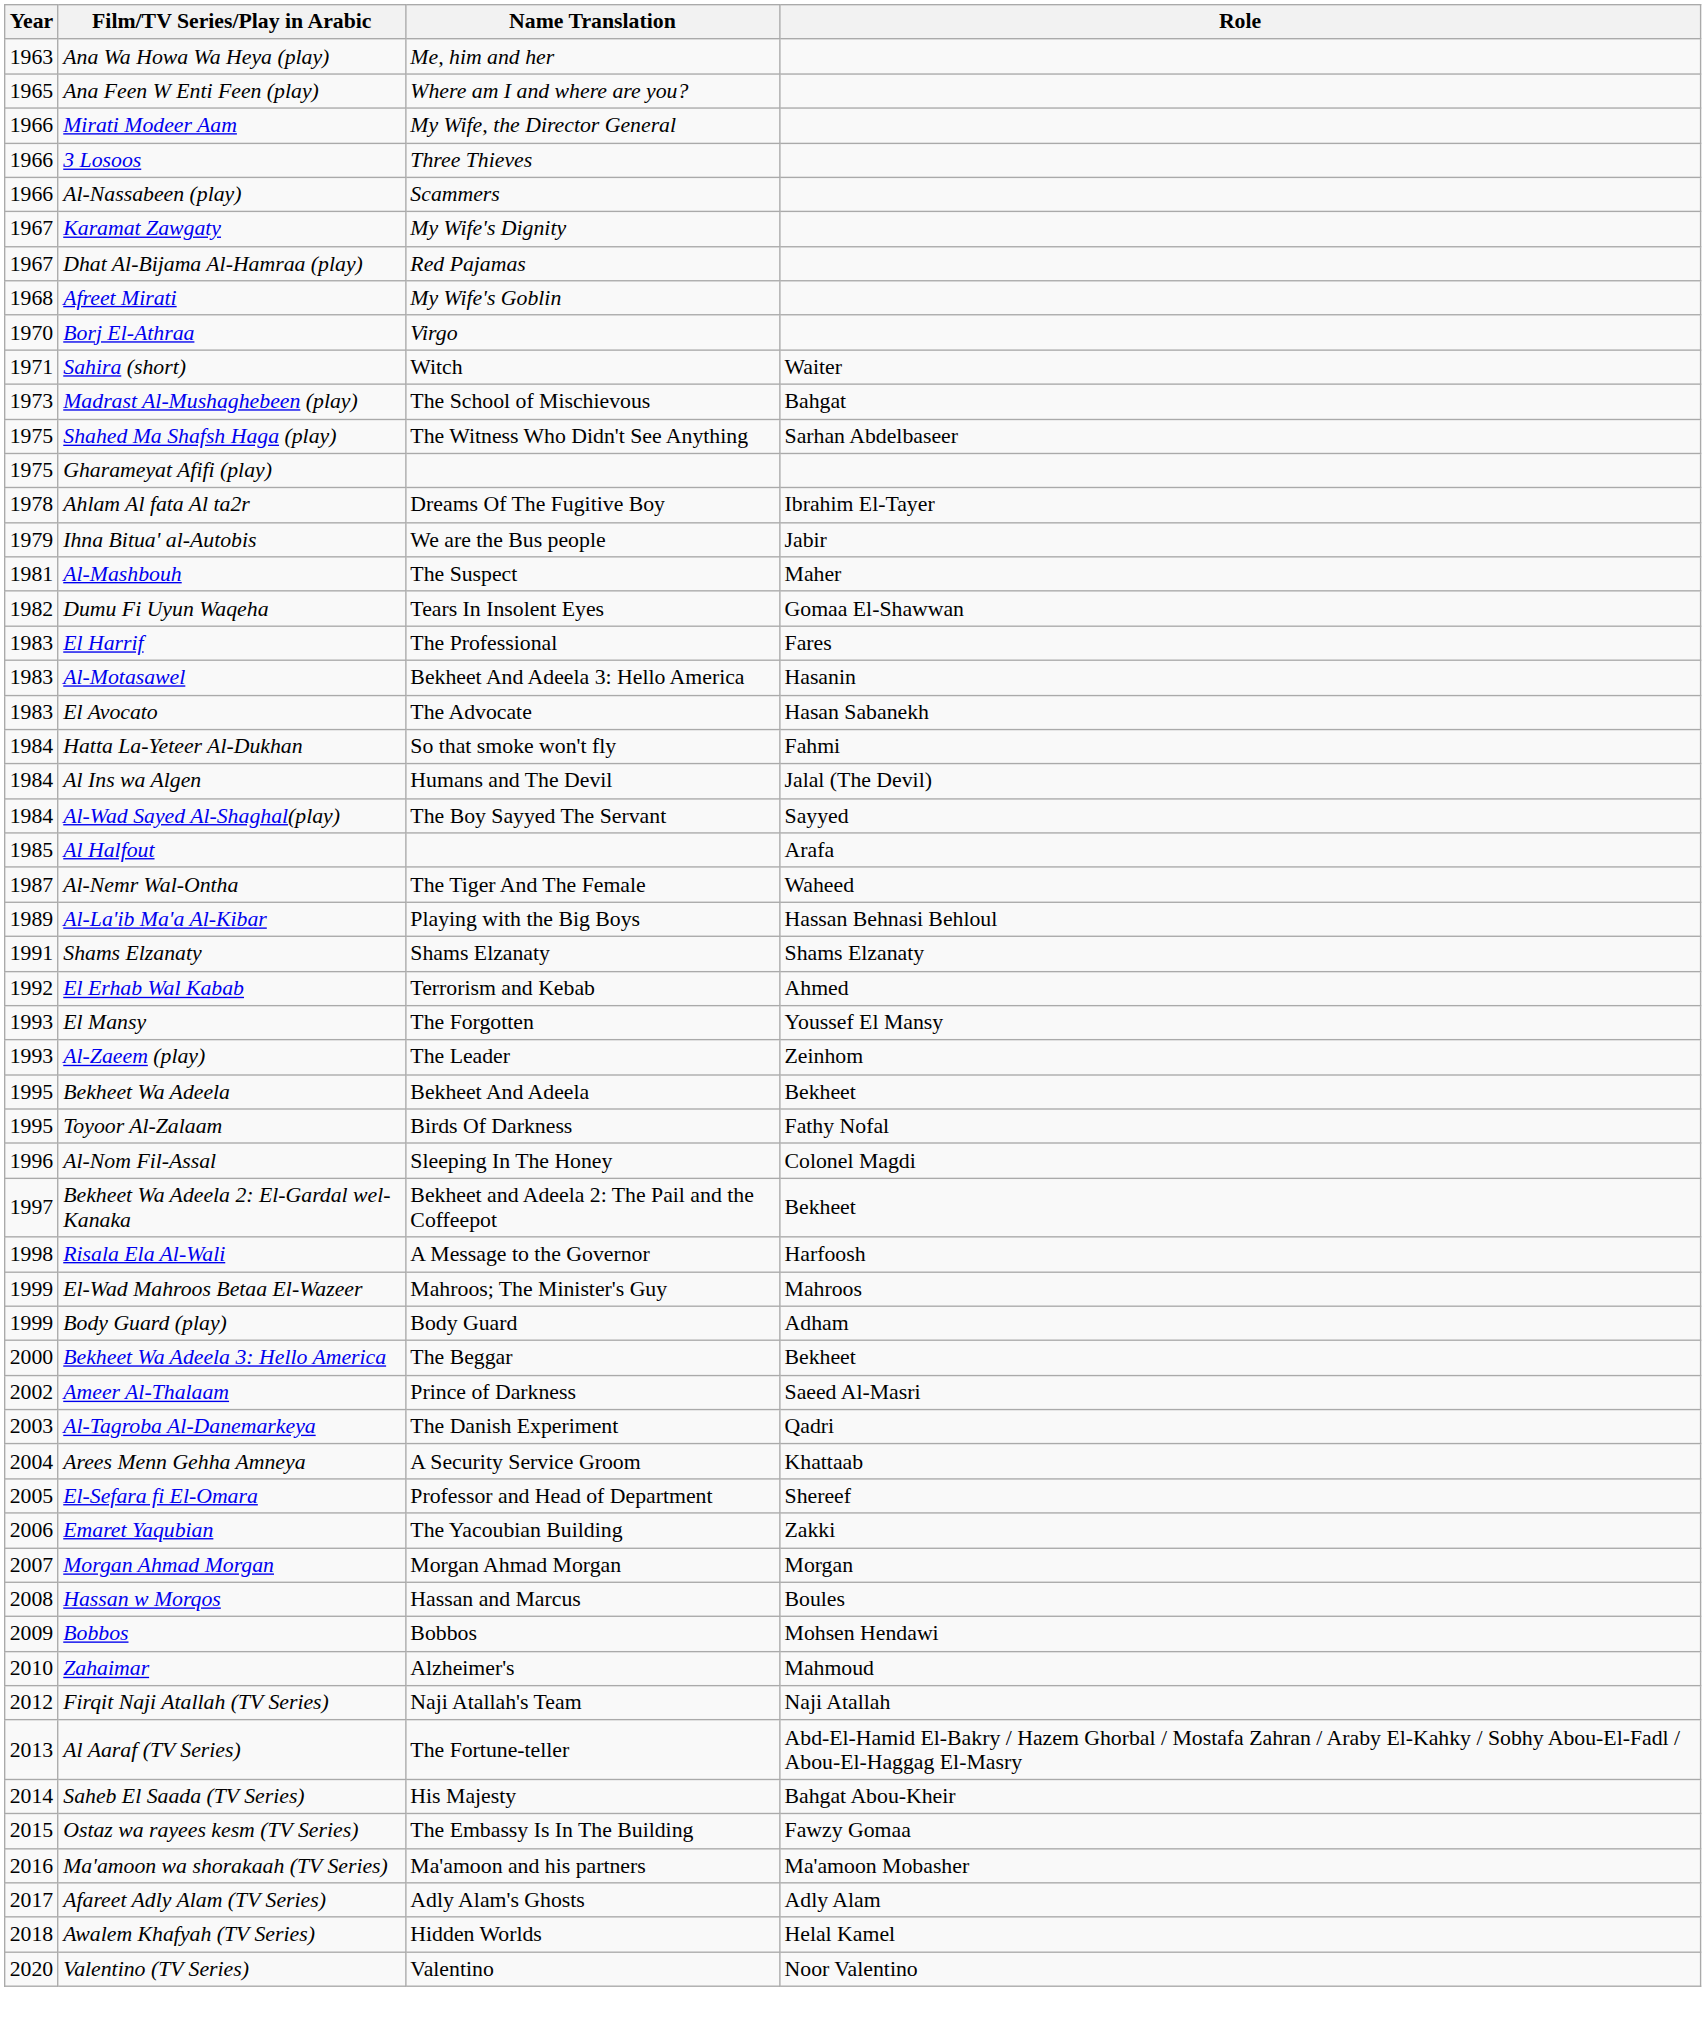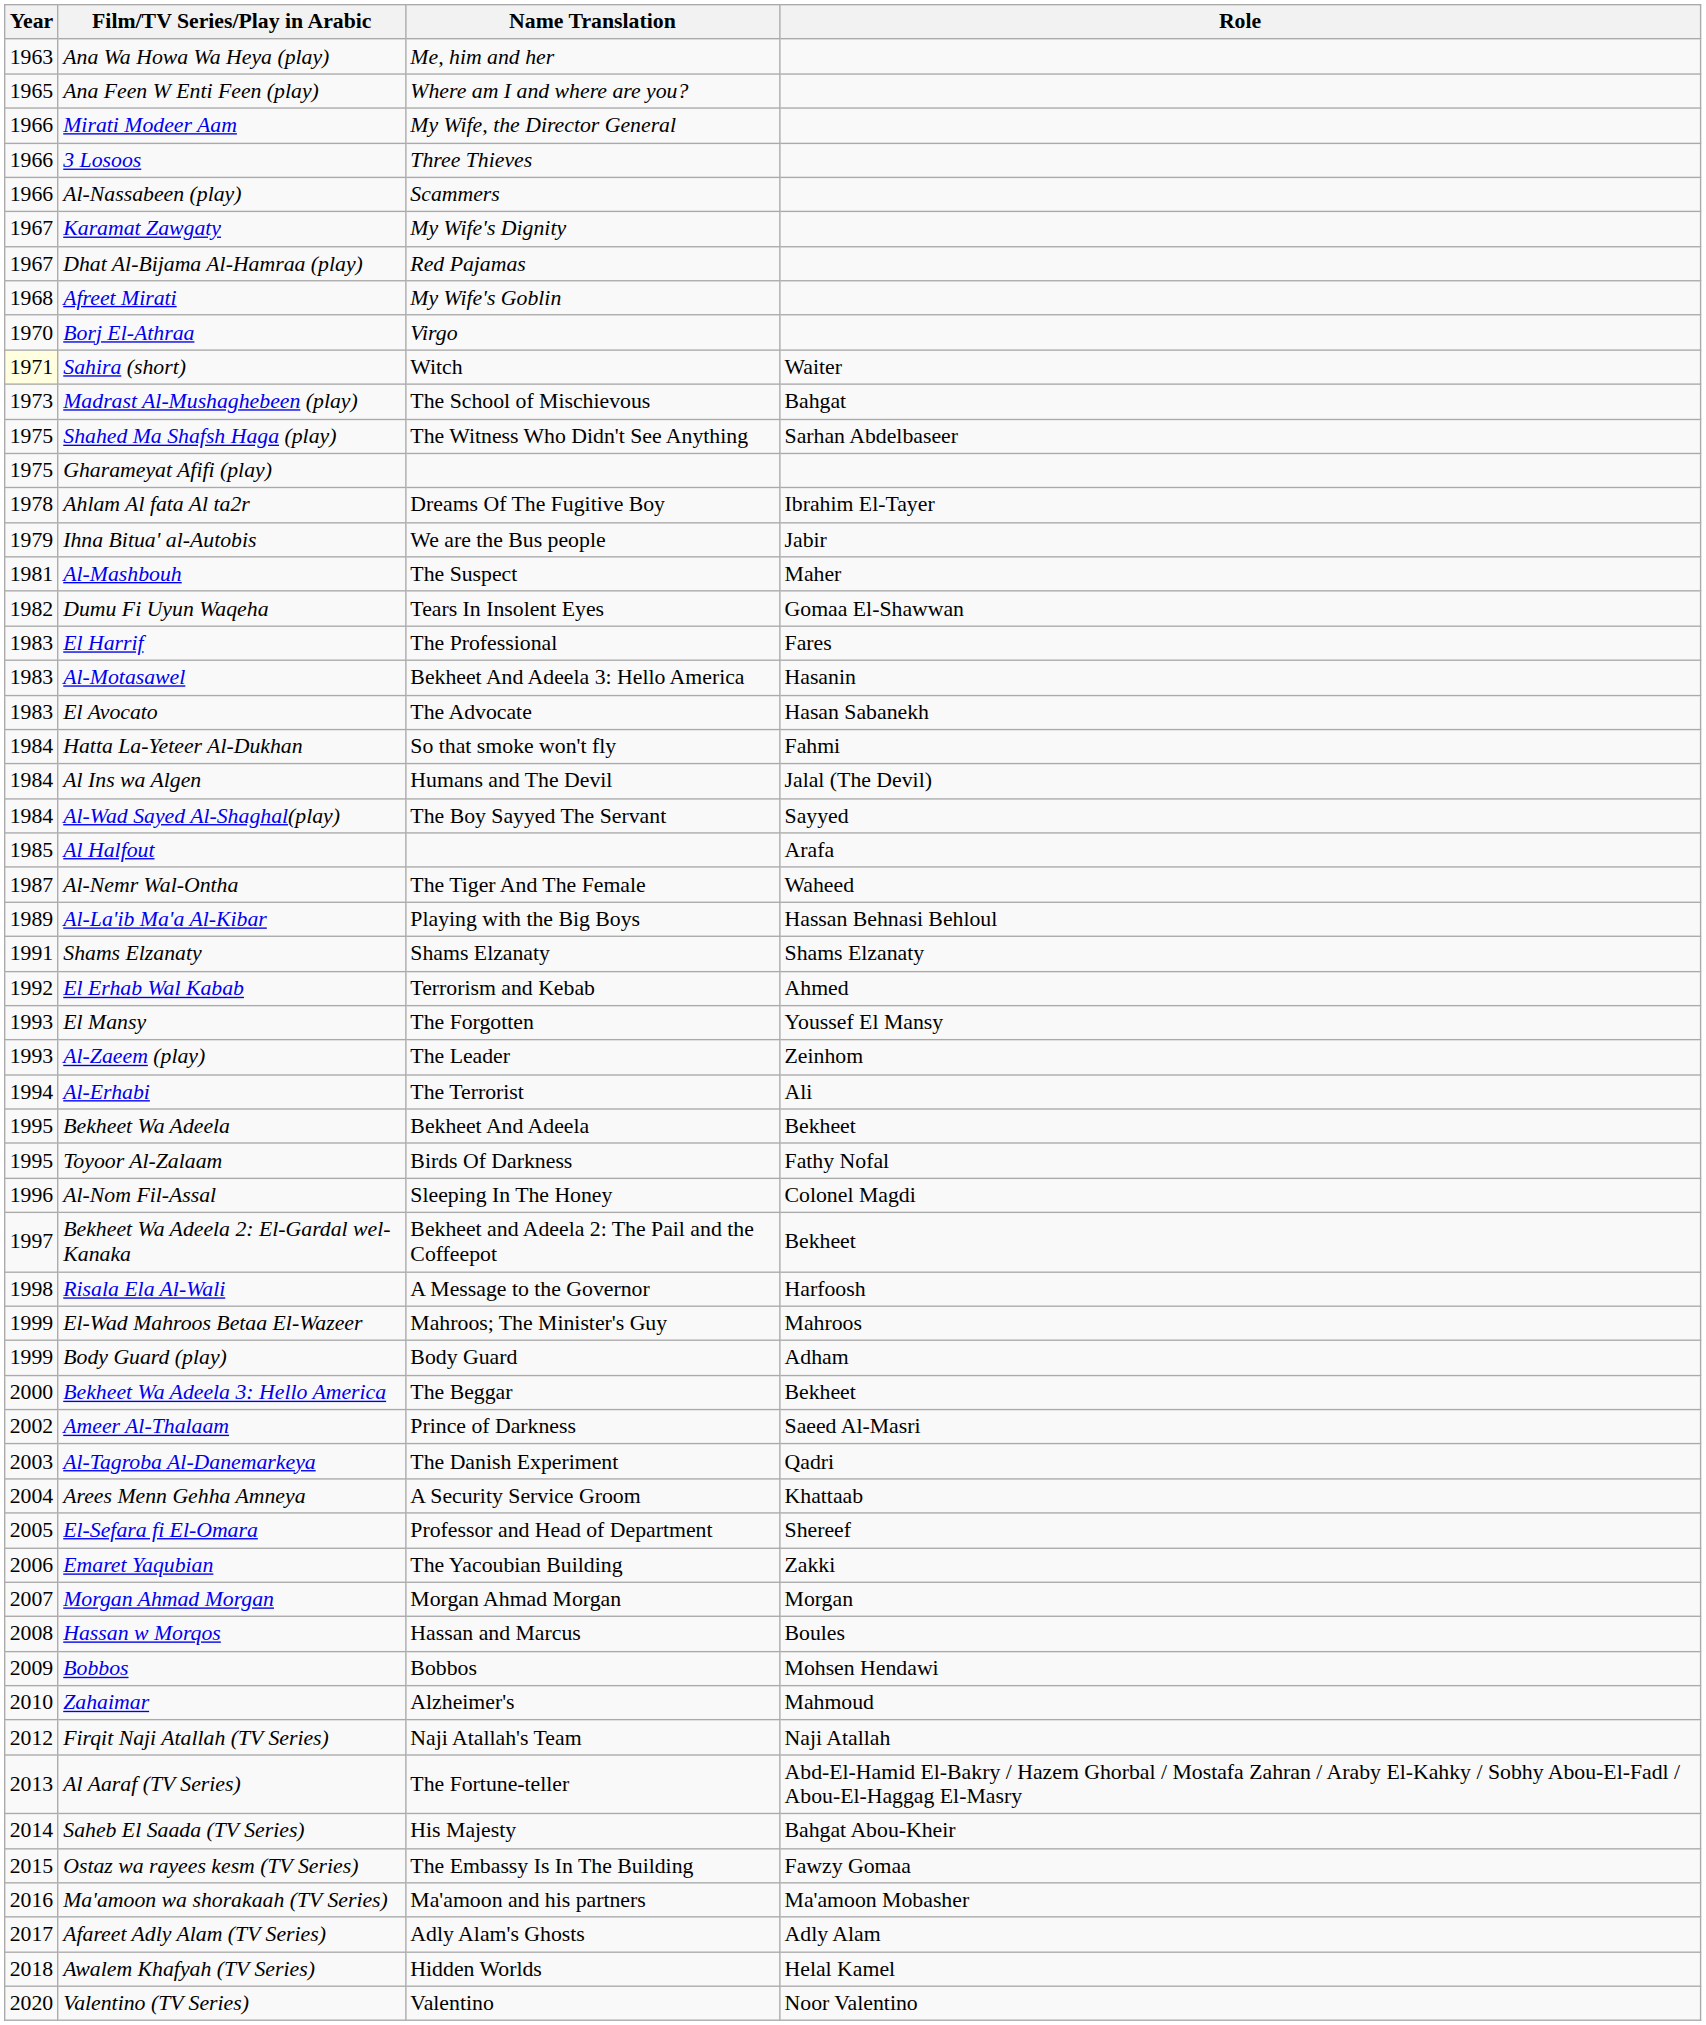 <table class="wikitable">
 <tr>
 <th>Year</th>
 <th>Film/TV Series/Play in Arabic</th>
 <th>Name Translation</th>
 <th>Role</th>
 </tr>
 <tr>
 <td>1963</td>
 <td><em>Ana Wa Howa Wa Heya (play)</em></td>
 <td><em>Me, him and her</em></td>
 <td></td>
 </tr>
 <tr>
 <td>1965</td>
 <td><em>Ana Feen W Enti Feen (play)</em></td>
 <td><em>Where am I and where are you?</em></td>
 <td></td>
 </tr>
 <tr>
 <td>1966</td>
 <td><em><a href='#'>Mirati Modeer Aam</a></em></td>
 <td><em>My Wife, the Director General</em></td>
 <td></td>
 </tr>
 <tr>
 <td>1966</td>
 <td><em><a href='#'>3 Losoos</a></em></td>
 <td><em>Three Thieves</em></td>
 <td></td>
 </tr>
 <tr>
 <td>1966</td>
 <td><em>Al-Nassabeen (play)</em></td>
 <td><em>Scammers</em></td>
 <td></td>
 </tr>
 <tr>
 <td>1967</td>
 <td><em><a href='#'>Karamat Zawgaty</a></em></td>
 <td><em>My Wife's Dignity</em></td>
 <td></td>
 </tr>
 <tr>
 <td>1967</td>
 <td><em>Dhat Al-Bijama Al-Hamraa (play)</em></td>
 <td><em>Red Pajamas</em></td>
 <td></td>
 </tr>
 <tr>
 <td>1968</td>
 <td><em><a href='#'>Afreet Mirati</a></em></td>
 <td><em>My Wife's Goblin</em></td>
 <td></td>
 </tr>
 <tr>
 <td>1970</td>
 <td><em><a href='#'>Borj El-Athraa</a></em></td>
 <td><em>Virgo</em></td>
 <td></td>
 </tr>
 <tr>
-<td>1971</td>
+<td style="background: lightyellow;">1971</td>
 <td><em><a href='#'>Sahira</a> (short)</em></td>
 <td>Witch</td>
 <td>Waiter</td>
 </tr>
 <tr>
 <td>1973</td>
 <td><em><a href='#'>Madrast Al-Mushaghebeen</a> (play)</em></td>
 <td>The School of Mischievous</td>
 <td>Bahgat</td>
 </tr>
 <tr>
 <td>1975</td>
 <td><em><a href='#'>Shahed Ma Shafsh Haga</a> (play)</em></td>
 <td>The Witness Who Didn't See Anything</td>
 <td>Sarhan Abdelbaseer</td>
 </tr>
 <tr>
 <td>1975</td>
 <td><em>Gharameyat Afifi (play)</em></td>
 <td></td>
 <td></td>
 </tr>
 <tr>
 <td>1978</td>
 <td><em>Ahlam Al fata Al ta2r</em></td>
 <td>Dreams Of The Fugitive Boy</td>
 <td>Ibrahim El-Tayer</td>
 </tr>
 <tr>
 <td>1979</td>
 <td><em>Ihna Bitua' al-Autobis</em></td>
 <td>We are the Bus people</td>
 <td>Jabir</td>
 </tr>
 <tr>
 <td>1981</td>
 <td><em><a href='#'>Al-Mashbouh</a></em></td>
 <td>The Suspect</td>
 <td>Maher</td>
 </tr>
 <tr>
 <td>1982</td>
 <td><em>Dumu Fi Uyun Waqeha</em></td>
 <td>Tears In Insolent Eyes</td>
 <td>Gomaa El-Shawwan</td>
 </tr>
 <tr>
 <td>1983</td>
 <td><em><a href='#'>El Harrif</a></em></td>
 <td>The Professional</td>
 <td>Fares</td>
 </tr>
 <tr>
 <td>1983</td>
 <td><em><a href='#'>Al-Motasawel</a></em></td>
 <td>Bekheet And Adeela 3: Hello America</td>
 <td>Hasanin</td>
 </tr>
 <tr>
 <td>1983</td>
 <td><em>El Avocato</em></td>
 <td>The Advocate</td>
 <td>Hasan Sabanekh</td>
 </tr>
 <tr>
 <td>1984</td>
 <td><em>Hatta La-Yeteer Al-Dukhan</em></td>
 <td>So that smoke won't fly</td>
 <td>Fahmi</td>
 </tr>
 <tr>
 <td>1984</td>
 <td><em>Al Ins wa Algen</em></td>
 <td>Humans and The Devil</td>
 <td>Jalal (The Devil)</td>
 </tr>
 <tr>
 <td>1984</td>
 <td><em><a href='#'>Al-Wad Sayed Al-Shaghal</a>(play)</em></td>
 <td>The Boy Sayyed The Servant</td>
 <td>Sayyed</td>
 </tr>
 <tr>
 <td>1985</td>
 <td><em><a href='#'>Al Halfout</a></em></td>
 <td></td>
 <td>Arafa</td>
 </tr>
 <tr>
 <td>1987</td>
 <td><em>Al-Nemr Wal-Ontha</em></td>
 <td>The Tiger And The Female</td>
 <td>Waheed</td>
 </tr>
 <tr>
 <td>1989</td>
 <td><em><a href='#'>Al-La'ib Ma'a Al-Kibar</a></em></td>
 <td>Playing with the Big Boys</td>
 <td>Hassan Behnasi Behloul</td>
 </tr>
 <tr>
 <td>1991</td>
 <td><em>Shams Elzanaty</em></td>
 <td>Shams Elzanaty</td>
 <td>Shams Elzanaty</td>
 </tr>
 <tr>
 <td>1992</td>
 <td><em><a href='#'>El Erhab Wal Kabab</a></em></td>
 <td>Terrorism and Kebab</td>
 <td>Ahmed</td>
 </tr>
 <tr>
 <td>1993</td>
 <td><em>El Mansy</em></td>
 <td>The Forgotten</td>
 <td>Youssef El Mansy</td>
 </tr>
 <tr>
 <td>1993</td>
 <td><em><a href='#'>Al-Zaeem</a> (play)</em></td>
 <td>The Leader</td>
 <td>Zeinhom</td>
+</tr>
+<tr>
+<td>1994</td>
+<td><em><a href='#'>Al-Erhabi</a></em></td>
+<td>The Terrorist</td>
+<td>Ali</td>
 </tr>
 <tr>
 <td>1995</td>
 <td><em>Bekheet Wa Adeela</em></td>
 <td>Bekheet And Adeela</td>
 <td>Bekheet</td>
 </tr>
 <tr>
 <td>1995</td>
 <td><em>Toyoor Al-Zalaam</em></td>
 <td>Birds Of Darkness</td>
 <td>Fathy Nofal</td>
 </tr>
 <tr>
 <td>1996</td>
 <td><em>Al-Nom Fil-Assal</em></td>
 <td>Sleeping In The Honey</td>
 <td>Colonel Magdi</td>
 </tr>
 <tr>
 <td>1997</td>
 <td><em>Bekheet Wa Adeela 2: El-Gardal wel-Kanaka</em></td>
 <td>Bekheet and Adeela 2: The Pail and the Coffeepot</td>
 <td>Bekheet</td>
 </tr>
 <tr>
 <td>1998</td>
 <td><em><a href='#'>Risala Ela Al-Wali</a></em></td>
 <td>A Message to the Governor</td>
 <td>Harfoosh</td>
 </tr>
 <tr>
 <td>1999</td>
 <td><em>El-Wad Mahroos Betaa El-Wazeer</em></td>
 <td>Mahroos; The Minister's Guy</td>
 <td>Mahroos</td>
 </tr>
 <tr>
 <td>1999</td>
 <td><em>Body Guard (play)</em></td>
 <td>Body Guard</td>
 <td>Adham</td>
 </tr>
 <tr>
 <td>2000</td>
 <td><em><a href='#'>Bekheet Wa Adeela 3: Hello America</a></em></td>
 <td>The Beggar</td>
 <td>Bekheet</td>
 </tr>
 <tr>
 <td>2002</td>
 <td><em><a href='#'>Ameer Al-Thalaam</a></em></td>
 <td>Prince of Darkness</td>
 <td>Saeed Al-Masri</td>
 </tr>
 <tr>
 <td>2003</td>
 <td><em><a href='#'>Al-Tagroba Al-Danemarkeya</a></em></td>
 <td>The Danish Experiment</td>
 <td>Qadri</td>
 </tr>
 <tr>
 <td>2004</td>
 <td><em>Arees Menn Gehha Amneya</em></td>
 <td>A Security Service Groom</td>
 <td>Khattaab</td>
 </tr>
 <tr>
 <td>2005</td>
 <td><em><a href='#'>El-Sefara fi El-Omara</a></em></td>
 <td>Professor and Head of Department</td>
 <td>Shereef</td>
 </tr>
 <tr>
 <td>2006</td>
 <td><em><a href='#'>Emaret Yaqubian</a></em></td>
 <td>The Yacoubian Building</td>
 <td>Zakki</td>
 </tr>
 <tr>
 <td>2007</td>
 <td><em><a href='#'>Morgan Ahmad Morgan</a></em></td>
 <td>Morgan Ahmad Morgan</td>
 <td>Morgan</td>
 </tr>
 <tr>
 <td>2008</td>
 <td><em><a href='#'>Hassan w Morqos</a></em></td>
 <td>Hassan and Marcus</td>
 <td>Boules</td>
 </tr>
 <tr>
 <td>2009</td>
 <td><em><a href='#'>Bobbos</a></em></td>
 <td>Bobbos</td>
 <td>Mohsen Hendawi</td>
 </tr>
 <tr>
 <td>2010</td>
 <td><em><a href='#'>Zahaimar</a></em></td>
 <td>Alzheimer's</td>
 <td>Mahmoud</td>
 </tr>
 <tr>
 <td>2012</td>
 <td><em>Firqit Naji Atallah (TV Series)</em></td>
 <td>Naji Atallah's Team</td>
 <td>Naji Atallah</td>
 </tr>
 <tr>
 <td>2013</td>
 <td><em>Al Aaraf (TV Series)</em></td>
 <td>The Fortune-teller</td>
 <td>Abd-El-Hamid El-Bakry / Hazem Ghorbal / Mostafa Zahran / Araby El-Kahky / Sobhy Abou-El-Fadl / Abou-El-Haggag El-Masry</td>
 </tr>
 <tr>
 <td>2014</td>
 <td><em>Saheb El Saada (TV Series)</em></td>
 <td>His Majesty</td>
 <td>Bahgat Abou-Kheir</td>
 </tr>
 <tr>
 <td>2015</td>
 <td><em>Ostaz wa rayees kesm (TV Series)</em></td>
 <td>The Embassy Is In The Building</td>
 <td>Fawzy Gomaa</td>
 </tr>
 <tr>
 <td>2016</td>
 <td><em>Ma'amoon wa shorakaah (TV Series)</em></td>
 <td>Ma'amoon and his partners</td>
 <td>Ma'amoon Mobasher</td>
 </tr>
 <tr>
 <td>2017</td>
 <td><em>Afareet Adly Alam (TV Series)</em></td>
 <td>Adly Alam's Ghosts</td>
 <td>Adly Alam</td>
 </tr>
 <tr>
 <td>2018</td>
 <td><em>Awalem Khafyah (TV Series)</em></td>
 <td>Hidden Worlds</td>
 <td>Helal Kamel</td>
 </tr>
 <tr>
 <td>2020</td>
 <td><em>Valentino (TV Series)</em></td>
 <td>Valentino</td>
 <td>Noor Valentino</td>
 </tr>
 </table>
